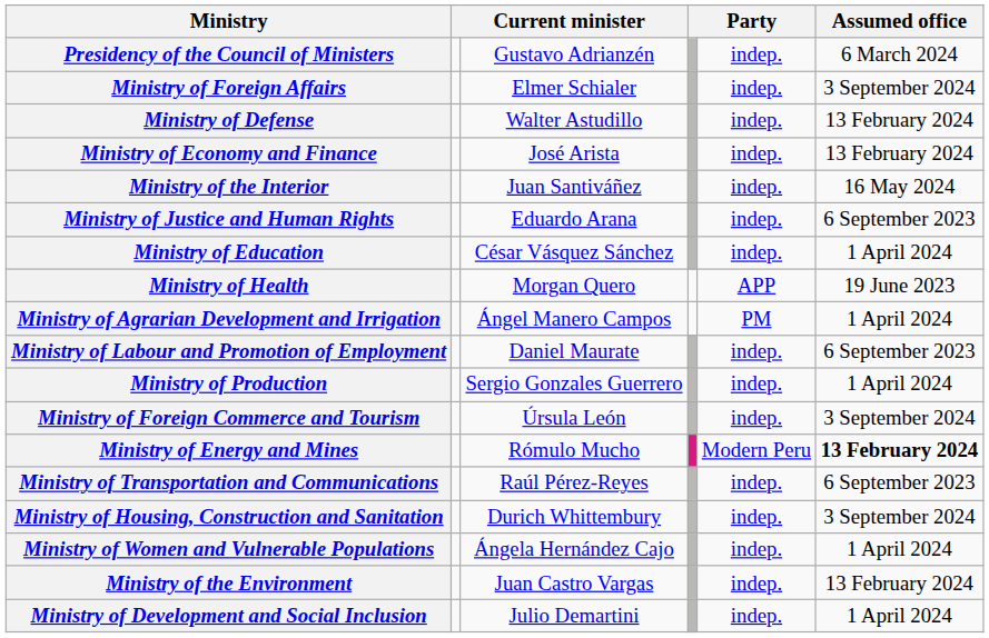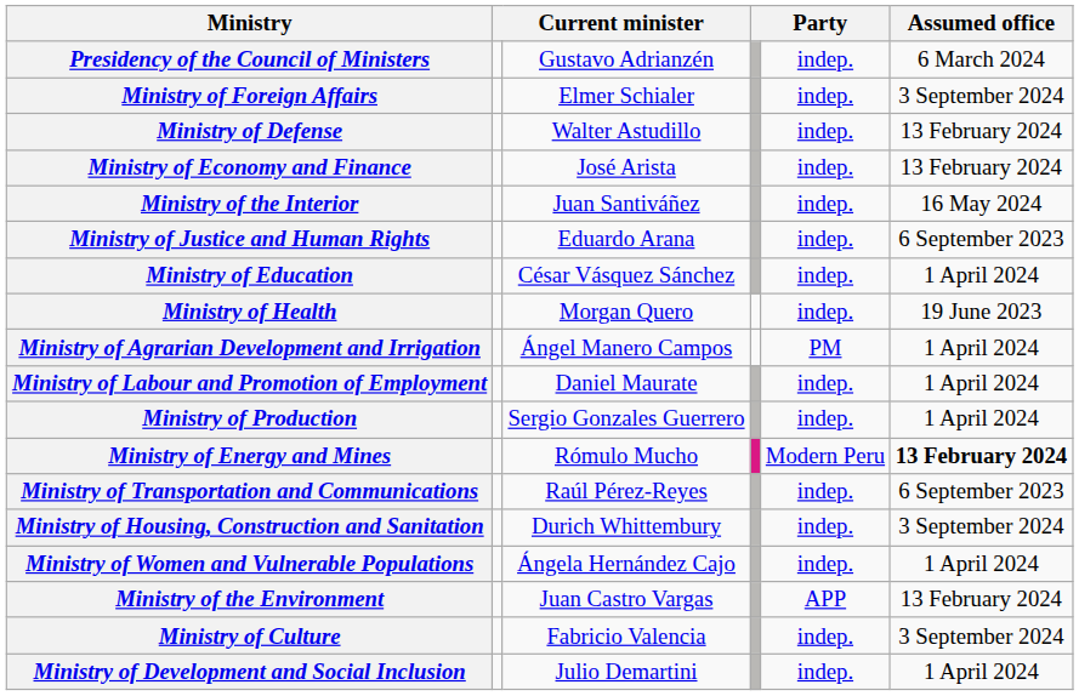 <table class="wikitable" style="margin:1em auto; text-align:center">
 <tr>
 <th>Ministry</th>
 <th colspan="2">Current minister</th>
 <th colspan="2">Party</th>
 <th>Assumed office</th>
 </tr>
 <tr>
 <th style="text-align:center">  <strong><em><a href='#'>Presidency of the Council of Ministers</a></em></strong></th>
 <td></td>
 <td><a href='#'>Gustavo Adrianzén</a></td>
 <td bgcolor="#b9b8b5"></td>
 <td><a href='#'>indep.</a></td>
 <td>6 March 2024</td>
 </tr>
 <tr>
 <th style="text-align:center"> <a href='#'><em>Ministry of Foreign Affairs</em></a></th>
 <td></td>
 <td><a href='#'>Elmer Schialer</a></td>
 <td bgcolor="#b9b8b5"></td>
 <td><a href='#'>indep.</a></td>
 <td>3 September 2024</td>
 </tr>
 <tr>
 <th style="text-align:center">  <a href='#'><em>Ministry of Defense</em></a></th>
 <td></td>
 <td><a href='#'>Walter Astudillo</a></td>
 <td bgcolor="#b9b8b5"></td>
 <td><a href='#'>indep.</a></td>
 <td>13 February 2024</td>
 </tr>
 <tr>
 <th style="text-align:center"> <a href='#'><em>Ministry of Economy and Finance</em></a></th>
 <td></td>
 <td><a href='#'>José Arista</a></td>
 <td bgcolor="#b9b8b5"></td>
 <td><a href='#'>indep.</a></td>
 <td>13 February 2024</td>
 </tr>
 <tr>
 <th style="text-align:center"> <a href='#'><em>Ministry of the Interior</em></a></th>
 <td></td>
 <td><a href='#'>Juan Santiváñez</a></td>
 <td bgcolor=#b9b8b5></td>
 <td><a href='#'>indep.</a></td>
 <td>16 May 2024</td>
 </tr>
 <tr>
 <th style="text-align:center"> <a href='#'><em>Ministry of Justice and Human Rights</em></a></th>
 <td></td>
 <td><a href='#'>Eduardo Arana</a></td>
 <td bgcolor=#b9b8b5></td>
 <td><a href='#'>indep.</a></td>
 <td>6 September 2023</td>
 </tr>
 <tr>
 <th style="text-align:center"> <a href='#'><em>Ministry of Education</em></a></th>
 <td></td>
 <td><a href='#'>César Vásquez Sánchez</a></td>
 <td bgcolor=#b9b8b5></td>
 <td><a href='#'>indep.</a></td>
 <td>1 April 2024</td>
 </tr>
 <tr>
 <th style="text-align:center"> <a href='#'><em>Ministry of Health</em></a></th>
 <td></td>
 <td><a href='#'>Morgan Quero</a></td>
 <td bgcolor=></td>
-<td><a href='#'>APP</a></td>
+<td><a href='#'>indep.</a></td>
 <td>19 June 2023</td>
 </tr>
 <tr>
 <th style="text-align:center"> <a href='#'><em>Ministry of Agrarian Development and Irrigation</em></a></th>
 <td></td>
 <td><a href='#'>Ángel Manero Campos</a></td>
 <td bgcolor=></td>
 <td><a href='#'>PM</a></td>
 <td>1 April 2024</td>
 </tr>
 <tr>
 <th style="text-align:center"> <a href='#'><em>Ministry of Labour and Promotion of Employment</em></a></th>
 <td></td>
 <td><a href='#'>Daniel Maurate</a></td>
 <td bgcolor=#b9b8b5></td>
 <td><a href='#'>indep.</a></td>
-<td>6 September 2023</td>
+<td>1 April 2024</td>
 </tr>
 <tr>
 <th style="text-align:center"> <a href='#'><em>Ministry of Production</em></a></th>
 <td></td>
 <td><a href='#'>Sergio Gonzales Guerrero</a></td>
 <td bgcolor=#b9b8b5></td>
 <td><a href='#'>indep.</a></td>
 <td>1 April 2024</td>
-</tr>
-<tr>
-<th style="text-align:center"> <a href='#'><em>Ministry of Foreign Commerce and Tourism</em></a></th>
-<td></td>
-<td><a href='#'>Úrsula León</a></td>
-<td bgcolor=#b9b8b5></td>
-<td><a href='#'>indep.</a></td>
-<td>3 September 2024</td>
 </tr>
 <tr>
 <th style="text-align:center"> <a href='#'><em>Ministry of Energy and Mines</em></a></th>
 <td></td>
 <td><a href='#'>Rómulo Mucho</a></td>
 <td bgcolor=#DA1884></td>
 <td><a href='#'>Modern Peru</a></td>
 <td><strong>13 February 2024</strong></td>
 </tr>
 <tr>
 <th style="text-align:center"> <a href='#'><em>Ministry of Transportation and Communications</em></a></th>
 <td></td>
 <td><a href='#'>Raúl Pérez-Reyes</a></td>
 <td bgcolor=#b9b8b5></td>
 <td><a href='#'>indep.</a></td>
 <td>6 September 2023</td>
 </tr>
 <tr>
 <th style="text-align:center"> <a href='#'><em>Ministry of Housing, Construction and Sanitation</em></a></th>
 <td></td>
 <td><a href='#'>Durich Whittembury</a></td>
 <td bgcolor="#b9b8b5"></td>
 <td><a href='#'>indep.</a></td>
 <td>3 September 2024</td>
 </tr>
 <tr>
 <th style="text-align:center"> <em><a href='#'>Ministry of Women and Vulnerable Populations</a></em></th>
 <td></td>
 <td><a href='#'>Ángela Hernández Cajo</a></td>
 <td bgcolor="#b9b8b5"></td>
 <td><a href='#'>indep.</a></td>
 <td>1 April 2024</td>
 </tr>
 <tr>
 <th style="text-align:center"> <a href='#'><em>Ministry of the Environment</em></a></th>
 <td></td>
 <td><a href='#'>Juan Castro Vargas</a></td>
 <td bgcolor="#b9b8b5"></td>
+<td><a href='#'>APP</a></td>
+<td>13 February 2024</td>
+</tr>
+<tr>
+<th style="text-align:center"> <a href='#'><em>Ministry of Culture</em></a></th>
+<td></td>
+<td><a href='#'>Fabricio Valencia</a></td>
+<td bgcolor="#b9b8b5"></td>
 <td><a href='#'>indep.</a></td>
-<td>13 February 2024</td>
+<td>3 September 2024</td>
 </tr>
 <tr>
 <th style="text-align:center"> <a href='#'><em>Ministry of Development and Social Inclusion</em></a></th>
 <td></td>
 <td><a href='#'>Julio Demartini</a></td>
 <td bgcolor="#b9b8b5"></td>
 <td><a href='#'>indep.</a></td>
 <td>1 April 2024</td>
 </tr>
 </table>
